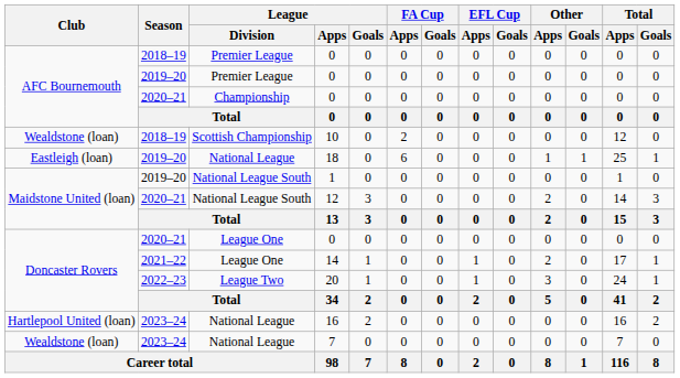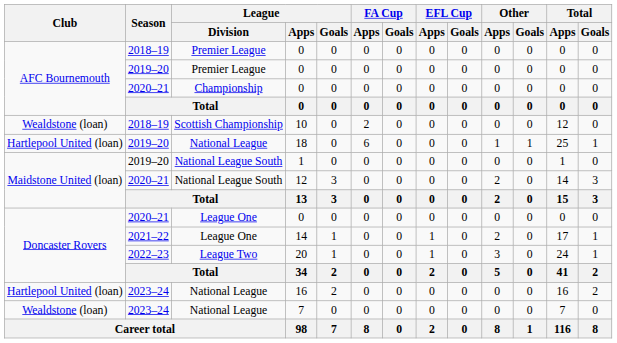 <table class="wikitable" style="text-align:center">
 <tr>
 <th rowspan=2>Club</th>
 <th rowspan=2>Season</th>
 <th colspan=3>League</th>
 <th colspan=2><a href='#'>FA Cup</a></th>
 <th colspan=2><a href='#'>EFL Cup</a></th>
 <th colspan=2>Other</th>
 <th colspan=2>Total</th>
 </tr>
 <tr>
 <th>Division</th>
 <th>Apps</th>
 <th>Goals</th>
 <th>Apps</th>
 <th>Goals</th>
 <th>Apps</th>
 <th>Goals</th>
 <th>Apps</th>
 <th>Goals</th>
 <th>Apps</th>
 <th>Goals</th>
 </tr>
 <tr>
 <td rowspan="4"><a href='#'>AFC Bournemouth</a></td>
 <td><a href='#'>2018–19</a></td>
 <td><a href='#'>Premier League</a></td>
 <td>0</td>
 <td>0</td>
 <td>0</td>
 <td>0</td>
 <td>0</td>
 <td>0</td>
 <td>0</td>
 <td>0</td>
 <td>0</td>
 <td>0</td>
 </tr>
 <tr>
 <td><a href='#'>2019–20</a></td>
 <td>Premier League</td>
 <td>0</td>
 <td>0</td>
 <td>0</td>
 <td>0</td>
 <td>0</td>
 <td>0</td>
 <td>0</td>
 <td>0</td>
 <td>0</td>
 <td>0</td>
 </tr>
 <tr>
 <td><a href='#'>2020–21</a></td>
 <td><a href='#'>Championship</a></td>
 <td>0</td>
 <td>0</td>
 <td>0</td>
 <td>0</td>
 <td>0</td>
 <td>0</td>
 <td>0</td>
 <td>0</td>
 <td>0</td>
 <td>0</td>
 </tr>
 <tr>
 <th colspan="2">Total</th>
 <th>0</th>
 <th>0</th>
 <th>0</th>
 <th>0</th>
 <th>0</th>
 <th>0</th>
 <th>0</th>
 <th>0</th>
 <th>0</th>
 <th>0</th>
 </tr>
 <tr>
 <td><a href='#'>Wealdstone</a> (loan)</td>
 <td><a href='#'>2018–19</a></td>
 <td><a href='#'>Scottish Championship</a></td>
 <td>10</td>
 <td>0</td>
 <td>2</td>
 <td>0</td>
 <td>0</td>
 <td>0</td>
 <td>0</td>
 <td>0</td>
 <td>12</td>
 <td>0</td>
 </tr>
 <tr>
-<td><a href='#'>Eastleigh</a> (loan)</td>
+<td><a href='#'>Hartlepool United</a> (loan)</td>
 <td><a href='#'>2019–20</a></td>
 <td><a href='#'>National League</a></td>
 <td>18</td>
 <td>0</td>
 <td>6</td>
 <td>0</td>
 <td>0</td>
 <td>0</td>
 <td>1</td>
 <td>1</td>
 <td>25</td>
 <td>1</td>
 </tr>
 <tr>
 <td rowspan="3"><a href='#'>Maidstone United</a> (loan)</td>
 <td>2019–20</td>
 <td><a href='#'>National League South</a></td>
 <td>1</td>
 <td>0</td>
 <td>0</td>
 <td>0</td>
 <td>0</td>
 <td>0</td>
 <td>0</td>
 <td>0</td>
 <td>1</td>
 <td>0</td>
 </tr>
 <tr>
 <td><a href='#'>2020–21</a></td>
 <td>National League South</td>
 <td>12</td>
 <td>3</td>
 <td>0</td>
 <td>0</td>
 <td>0</td>
 <td>0</td>
 <td>2</td>
 <td>0</td>
 <td>14</td>
 <td>3</td>
 </tr>
 <tr>
 <th colspan="2">Total</th>
 <th>13</th>
 <th>3</th>
 <th>0</th>
 <th>0</th>
 <th>0</th>
 <th>0</th>
 <th>2</th>
 <th>0</th>
 <th>15</th>
 <th>3</th>
 </tr>
 <tr>
 <td rowspan="4"><a href='#'>Doncaster Rovers</a></td>
 <td><a href='#'>2020–21</a></td>
 <td><a href='#'>League One</a></td>
 <td>0</td>
 <td>0</td>
 <td>0</td>
 <td>0</td>
 <td>0</td>
 <td>0</td>
 <td>0</td>
 <td>0</td>
 <td>0</td>
 <td>0</td>
 </tr>
 <tr>
 <td><a href='#'>2021–22</a></td>
 <td>League One</td>
 <td>14</td>
 <td>1</td>
 <td>0</td>
 <td>0</td>
 <td>1</td>
 <td>0</td>
 <td>2</td>
 <td>0</td>
 <td>17</td>
 <td>1</td>
 </tr>
 <tr>
 <td><a href='#'>2022–23</a></td>
 <td><a href='#'>League Two</a></td>
 <td>20</td>
 <td>1</td>
 <td>0</td>
 <td>0</td>
 <td>1</td>
 <td>0</td>
 <td>3</td>
 <td>0</td>
 <td>24</td>
 <td>1</td>
 </tr>
 <tr>
 <th colspan="2">Total</th>
 <th>34</th>
 <th>2</th>
 <th>0</th>
 <th>0</th>
 <th>2</th>
 <th>0</th>
 <th>5</th>
 <th>0</th>
 <th>41</th>
 <th>2</th>
 </tr>
 <tr>
 <td><a href='#'>Hartlepool United</a> (loan)</td>
 <td><a href='#'>2023–24</a></td>
 <td>National League</td>
 <td>16</td>
 <td>2</td>
 <td>0</td>
 <td>0</td>
 <td>0</td>
 <td>0</td>
 <td>0</td>
 <td>0</td>
 <td>16</td>
 <td>2</td>
 </tr>
 <tr>
 <td><a href='#'>Wealdstone</a> (loan)</td>
 <td><a href='#'>2023–24</a></td>
 <td>National League</td>
 <td>7</td>
 <td>0</td>
 <td>0</td>
 <td>0</td>
 <td>0</td>
 <td>0</td>
 <td>0</td>
 <td>0</td>
 <td>7</td>
 <td>0</td>
 </tr>
 <tr>
 <th colspan="3">Career total</th>
 <th>98</th>
 <th>7</th>
 <th>8</th>
 <th>0</th>
 <th>2</th>
 <th>0</th>
 <th>8</th>
 <th>1</th>
 <th>116</th>
 <th>8</th>
 </tr>
 </table>
